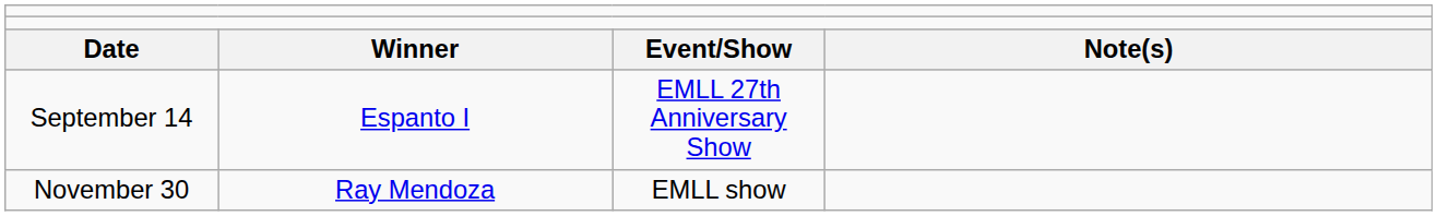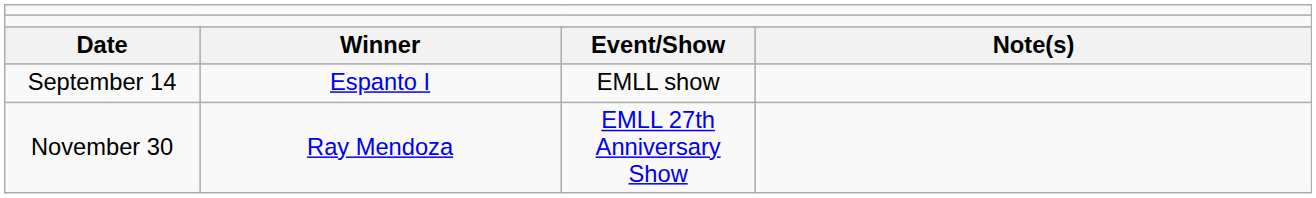 <table class="wikitable" style="text-align:center; width:100%;">
 <tr>
 <td colspan=5></td>
 </tr>
 <tr>
 <td colspan=5><strong></strong></td>
 </tr>
 <tr>
 <th width=14%>Date</th>
 <th width=26%>Winner</th>
 <th width=14%>Event/Show</th>
 <th width=40%>Note(s)</th>
 </tr>
 <tr>
 <td>September 14</td>
 <td><a href='#'>Espanto I</a></td>
-<td><a href='#'>EMLL 27th Anniversary Show</a></td>
+<td>EMLL show</td>
 <td align=left></td>
 </tr>
 <tr>
 <td>November 30</td>
 <td><a href='#'>Ray Mendoza</a></td>
-<td>EMLL show</td>
+<td><a href='#'>EMLL 27th Anniversary Show</a></td>
 <td align=left></td>
 </tr>
 </table>
